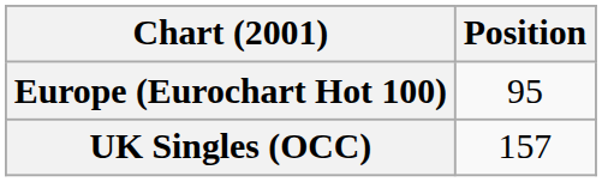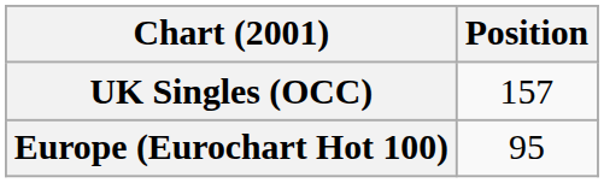 <table class="wikitable plainrowheaders" style="text-align:center">
 <tr>
 <th>Chart (2001)</th>
 <th>Position</th>
 </tr>
 <tr>
+<th scope="row">UK Singles (OCC)</th>
+<td>157</td>
+</tr>
+<tr>
 <th scope="row">Europe (Eurochart Hot 100)</th>
 <td>95</td>
 </tr>
-<tr>
-<th scope="row">UK Singles (OCC)</th>
-<td>157</td>
-</tr>
 </table>
